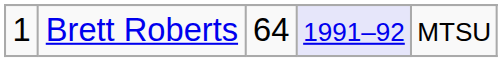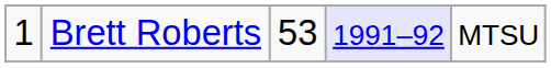 <table class="wikitable">
 <tr>
 </tr>
 <tr>
 <td>1</td>
 <td><a href='#'>Brett Roberts</a></td>
-<td>64</td>
+<td>53</td>
 <td style="background: lavender; font-size:80%;"><a href='#'>1991–92</a></td>
 <td style="font-size:80%;">MTSU</td>
 </tr>
 </table>
